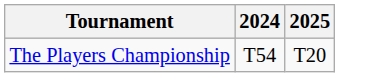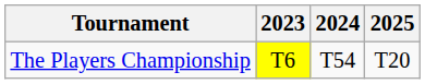 <table class="wikitable" style="font-size:95%;text-align:center;">
 <tr>
 <th>Tournament</th>
+<th>2023</th>
 <th>2024</th>
 <th>2025</th>
 </tr>
 <tr>
 <td align=left><a href='#'>The Players Championship</a></td>
+<td style="background:yellow;">T6</td>
 <td>T54</td>
 <td>T20</td>
 </tr>
 </table>
